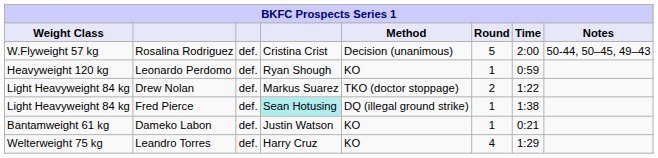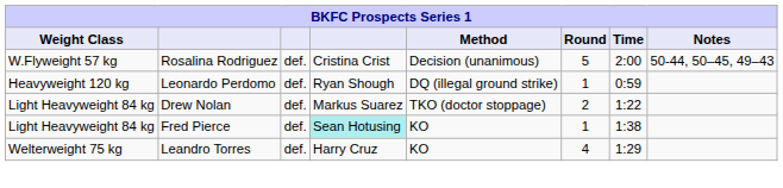 <table class="wikitable" style="font-size: 80%;">
 <tr>
 <th colspan="8" style="background-color: #ccf; color: #000080; text-align: center;"><strong>BKFC Prospects Series 1</strong></th>
 </tr>
 <tr>
 <th colspan="1" style="background-color: #E6E8FA; color: #000000; text-align: center;">Weight Class</th>
 <th colspan="1" style="background-color: #E6E8FA; color: #000000; text-align: center;"></th>
 <th colspan="1" style="background-color: #E6E8FA; color: #000000; text-align: center;"></th>
 <th colspan="1" style="background-color: #E6E8FA; color: #000000; text-align: center;"></th>
 <th colspan="1" style="background-color: #E6E8FA; color: #000000; text-align: center;">Method</th>
 <th colspan="1" style="background-color: #E6E8FA; color: #000000; text-align: center;">Round</th>
 <th colspan="1" style="background-color: #E6E8FA; color: #000000; text-align: center;">Time</th>
 <th colspan="1" style="background-color: #E6E8FA; color: #000000; text-align: center;">Notes</th>
 </tr>
 <tr>
 <td>W.Flyweight 57 kg</td>
 <td> Rosalina Rodriguez</td>
 <td align=center>def.</td>
 <td> Cristina Crist</td>
 <td>Decision (unanimous)</td>
 <td align=center>5</td>
 <td align=center>2:00</td>
 <td>50-44, 50–45, 49–43</td>
 </tr>
 <tr>
 <td>Heavyweight 120 kg</td>
 <td> Leonardo Perdomo</td>
 <td align=center>def.</td>
 <td> Ryan Shough</td>
-<td>KO</td>
+<td>DQ (illegal ground strike)</td>
 <td align=center>1</td>
 <td align=center>0:59</td>
 <td></td>
 </tr>
 <tr>
 <td>Light Heavyweight 84 kg</td>
 <td> Drew Nolan</td>
 <td align=center>def.</td>
 <td> Markus Suarez</td>
 <td>TKO (doctor stoppage)</td>
 <td align=center>2</td>
 <td align=center>1:22</td>
 <td></td>
 </tr>
 <tr>
 <td>Light Heavyweight 84 kg</td>
 <td> Fred Pierce</td>
 <td align=center>def.</td>
 <td style="background: paleturquoise;"> Sean Hotusing</td>
-<td>DQ (illegal ground strike)</td>
+<td>KO</td>
 <td align=center>1</td>
 <td align=center>1:38</td>
-<td></td>
-</tr>
-<tr>
-<td>Bantamweight 61 kg</td>
-<td> Dameko Labon</td>
-<td align=center>def.</td>
-<td> Justin Watson</td>
-<td>KO</td>
-<td align=center>1</td>
-<td align=center>0:21</td>
 <td></td>
 </tr>
 <tr>
 <td>Welterweight 75 kg</td>
 <td> Leandro Torres</td>
 <td align=center>def.</td>
 <td> Harry Cruz</td>
 <td>KO</td>
 <td align=center>4</td>
 <td align=center>1:29</td>
 <td></td>
 </tr>
 </table>
